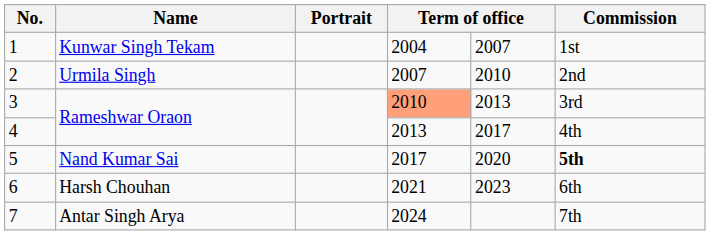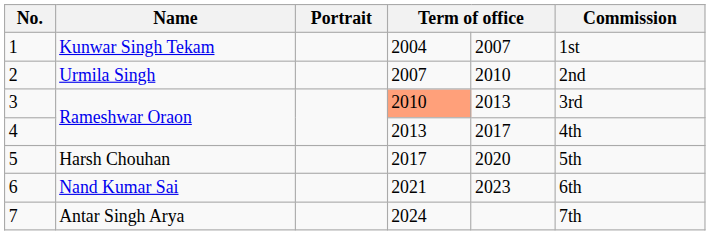 <table class="wikitable" style="width:50%;">
 <tr>
 <th>No.</th>
 <th>Name</th>
 <th width=75>Portrait</th>
 <th colspan="2">Term of office</th>
 <th>Commission</th>
 </tr>
 <tr>
 <td>1</td>
 <td><a href='#'>Kunwar Singh Tekam</a></td>
 <td></td>
 <td>2004</td>
 <td>2007</td>
 <td>1st</td>
 </tr>
 <tr>
 <td>2</td>
 <td><a href='#'>Urmila Singh</a></td>
 <td></td>
 <td>2007</td>
 <td>2010</td>
 <td>2nd</td>
 </tr>
 <tr>
 <td>3</td>
 <td Rowspan='2'><a href='#'>Rameshwar Oraon</a></td>
 <td Rowspan='2'></td>
 <td style="background: lightsalmon;">2010</td>
 <td>2013</td>
 <td>3rd</td>
 </tr>
 <tr>
 <td>4</td>
 <td>2013</td>
 <td>2017</td>
 <td>4th</td>
 </tr>
 <tr>
 <td>5</td>
-<td><a href='#'>Nand Kumar Sai</a></td>
+<td>Harsh Chouhan</td>
 <td></td>
 <td>2017</td>
 <td>2020</td>
-<td><strong>5th</strong></td>
+<td>5th</td>
 </tr>
 <tr>
 <td>6</td>
-<td>Harsh Chouhan</td>
+<td><a href='#'>Nand Kumar Sai</a></td>
 <td></td>
 <td>2021</td>
 <td>2023</td>
 <td>6th</td>
 </tr>
 <tr>
 <td>7</td>
 <td>Antar Singh Arya</td>
 <td></td>
 <td>2024</td>
 <td></td>
 <td>7th</td>
 </tr>
 </table>
